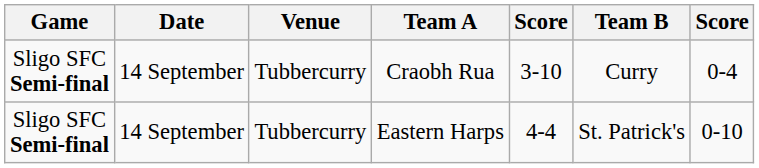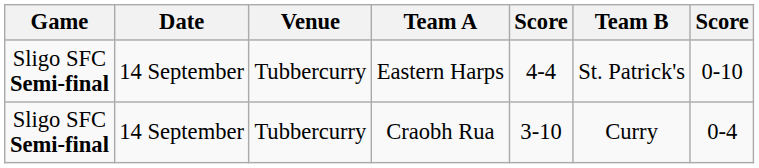 <table class="wikitable">
 <tr>
 <th>Game</th>
 <th>Date</th>
 <th>Venue</th>
 <th>Team A</th>
 <th>Score</th>
 <th>Team B</th>
 <th>Score</th>
 </tr>
 <tr align="center">
 <td>Sligo SFC<br><strong>Semi-final</strong></td>
 <td>14 September</td>
 <td>Tubbercurry</td>
+<td>Eastern Harps</td>
+<td>4-4</td>
+<td>St. Patrick's</td>
+<td>0-10</td>
+</tr>
+<tr align="center">
+<td>Sligo SFC<br><strong>Semi-final</strong></td>
+<td>14 September</td>
+<td>Tubbercurry</td>
 <td>Craobh Rua</td>
 <td>3-10</td>
 <td>Curry</td>
 <td>0-4</td>
 </tr>
-<tr align="center">
-<td>Sligo SFC<br><strong>Semi-final</strong></td>
-<td>14 September</td>
-<td>Tubbercurry</td>
-<td>Eastern Harps</td>
-<td>4-4</td>
-<td>St. Patrick's</td>
-<td>0-10</td>
-</tr>
 </table>
